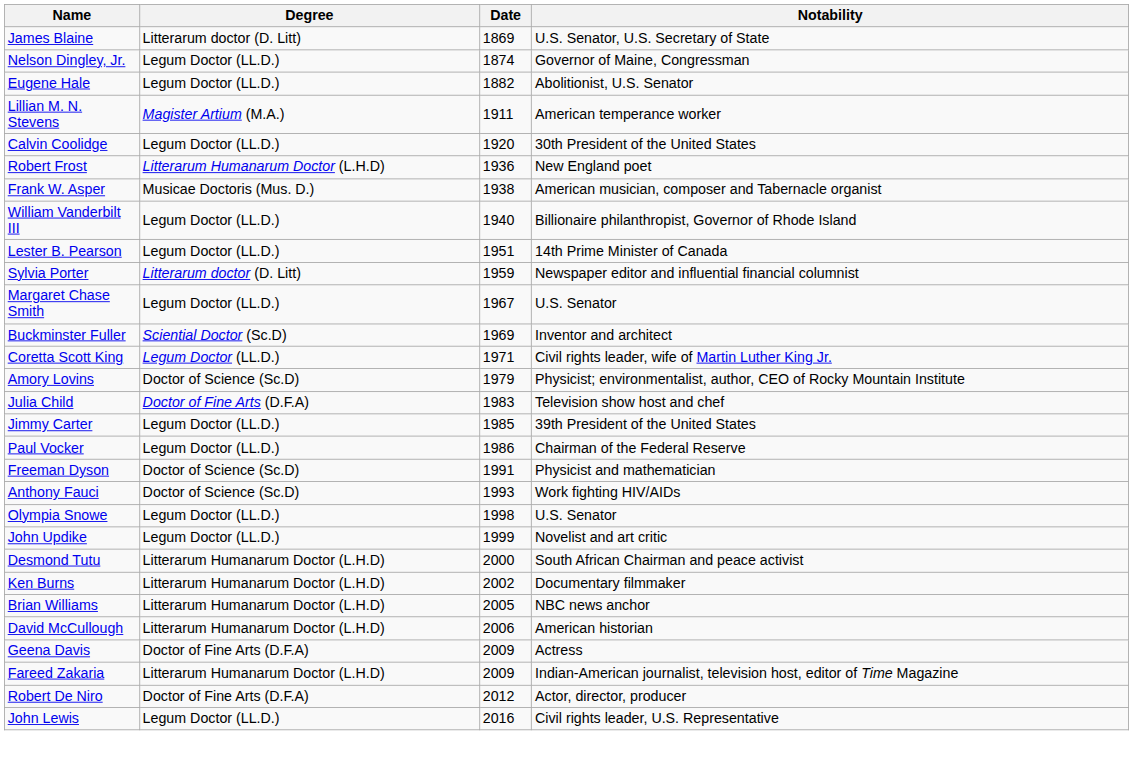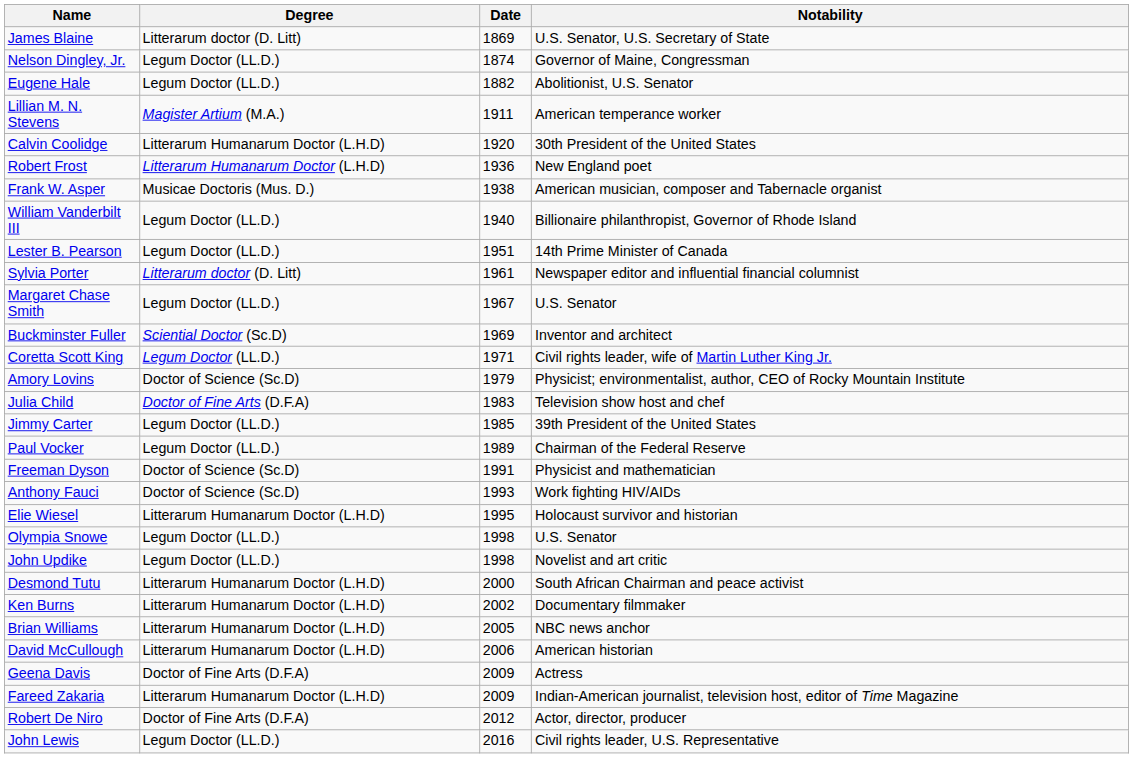 <table class="wikitable" style="width:100%">
 <tr>
 <th style="width:12%;">Name</th>
 <th style="width:*;">Degree</th>
 <th>Date</th>
 <th>Notability</th>
 </tr>
 <tr>
 <td><a href='#'>James Blaine</a></td>
 <td>Litterarum doctor (D. Litt)</td>
 <td>1869</td>
 <td>U.S. Senator, U.S. Secretary of State</td>
 </tr>
 <tr>
 <td><a href='#'>Nelson Dingley, Jr.</a></td>
 <td>Legum Doctor (LL.D.)</td>
 <td>1874</td>
 <td>Governor of Maine, Congressman</td>
 </tr>
 <tr>
 <td><a href='#'>Eugene Hale</a></td>
 <td>Legum Doctor (LL.D.)</td>
 <td>1882</td>
 <td>Abolitionist, U.S. Senator</td>
 </tr>
 <tr>
 <td><a href='#'>Lillian M. N. Stevens</a></td>
 <td><em><a href='#'>Magister Artium</a></em> (M.A.)</td>
 <td>1911</td>
 <td>American temperance worker</td>
 </tr>
 <tr>
 <td><a href='#'>Calvin Coolidge</a></td>
-<td>Legum Doctor (LL.D.)</td>
+<td>Litterarum Humanarum Doctor (L.H.D)</td>
 <td>1920</td>
 <td>30th President of the United States</td>
 </tr>
 <tr>
 <td><a href='#'>Robert Frost</a></td>
 <td><em><a href='#'>Litterarum Humanarum Doctor</a></em> (L.H.D)</td>
 <td>1936</td>
 <td>New England poet</td>
 </tr>
 <tr>
 <td><a href='#'>Frank W. Asper</a></td>
 <td>Musicae Doctoris (Mus. D.)</td>
 <td>1938</td>
 <td>American musician, composer and Tabernacle organist</td>
 </tr>
 <tr>
 <td><a href='#'>William Vanderbilt III</a></td>
 <td>Legum Doctor (LL.D.)</td>
 <td>1940</td>
 <td>Billionaire philanthropist, Governor of Rhode Island</td>
 </tr>
 <tr>
 <td><a href='#'>Lester B. Pearson</a></td>
 <td>Legum Doctor (LL.D.)</td>
 <td>1951</td>
 <td>14th Prime Minister of Canada</td>
 </tr>
 <tr>
 <td><a href='#'>Sylvia Porter</a></td>
 <td><em><a href='#'>Litterarum doctor</a></em> (D. Litt)</td>
-<td>1959</td>
+<td>1961</td>
 <td>Newspaper editor and influential financial columnist</td>
 </tr>
 <tr>
 <td><a href='#'>Margaret Chase Smith</a></td>
 <td>Legum Doctor (LL.D.)</td>
 <td>1967</td>
 <td>U.S. Senator</td>
 </tr>
 <tr>
 <td><a href='#'>Buckminster Fuller</a></td>
 <td><em><a href='#'>Sciential Doctor</a></em> (Sc.D)</td>
 <td>1969</td>
 <td>Inventor and architect</td>
 </tr>
 <tr>
 <td><a href='#'>Coretta Scott King</a></td>
 <td><em><a href='#'>Legum Doctor</a></em> (LL.D.)</td>
 <td>1971</td>
 <td>Civil rights leader, wife of <a href='#'>Martin Luther King Jr.</a></td>
 </tr>
 <tr>
 <td><a href='#'>Amory Lovins</a></td>
 <td>Doctor of Science (Sc.D)</td>
 <td>1979</td>
 <td>Physicist; environmentalist, author, CEO of Rocky Mountain Institute</td>
 </tr>
 <tr>
 <td><a href='#'>Julia Child</a></td>
 <td><em><a href='#'>Doctor of Fine Arts</a></em> (D.F.A)</td>
 <td>1983</td>
 <td>Television show host and chef</td>
 </tr>
 <tr>
 <td><a href='#'>Jimmy Carter</a></td>
 <td>Legum Doctor (LL.D.)</td>
 <td>1985</td>
 <td>39th President of the United States</td>
 </tr>
 <tr>
 <td><a href='#'>Paul Vocker</a></td>
 <td>Legum Doctor (LL.D.)</td>
-<td>1986</td>
+<td>1989</td>
 <td>Chairman of the Federal Reserve</td>
 </tr>
 <tr>
 <td><a href='#'>Freeman Dyson</a></td>
 <td>Doctor of Science (Sc.D)</td>
 <td>1991</td>
 <td>Physicist and mathematician</td>
 </tr>
 <tr>
 <td><a href='#'>Anthony Fauci</a></td>
 <td>Doctor of Science (Sc.D)</td>
 <td>1993</td>
 <td>Work fighting HIV/AIDs</td>
 </tr>
+<tr |->
+<td><a href='#'>Elie Wiesel</a></td>
+<td>Litterarum Humanarum Doctor (L.H.D)</td>
+<td>1995</td>
+<td>Holocaust survivor and historian</td>
+</tr>
 <tr>
 <td><a href='#'>Olympia Snowe</a></td>
 <td>Legum Doctor (LL.D.)</td>
 <td>1998</td>
 <td>U.S. Senator</td>
 </tr>
 <tr>
 <td><a href='#'>John Updike</a></td>
 <td>Legum Doctor (LL.D.)</td>
-<td>1999</td>
+<td>1998</td>
 <td>Novelist and art critic</td>
 </tr>
 <tr>
 <td><a href='#'>Desmond Tutu</a></td>
 <td>Litterarum Humanarum Doctor (L.H.D)</td>
 <td>2000</td>
 <td>South African Chairman and peace activist</td>
 </tr>
 <tr>
 <td><a href='#'>Ken Burns</a></td>
 <td>Litterarum Humanarum Doctor (L.H.D)</td>
 <td>2002</td>
 <td>Documentary filmmaker</td>
 </tr>
 <tr>
 <td><a href='#'>Brian Williams</a></td>
 <td>Litterarum Humanarum Doctor (L.H.D)</td>
 <td>2005</td>
 <td>NBC news anchor</td>
 </tr>
 <tr>
 <td><a href='#'>David McCullough</a></td>
 <td>Litterarum Humanarum Doctor (L.H.D)</td>
 <td>2006</td>
 <td>American historian</td>
 </tr>
 <tr>
 <td><a href='#'>Geena Davis</a></td>
 <td>Doctor of Fine Arts (D.F.A)</td>
 <td>2009</td>
 <td>Actress</td>
 </tr>
 <tr>
 <td><a href='#'>Fareed Zakaria</a></td>
 <td>Litterarum Humanarum Doctor (L.H.D)</td>
 <td>2009</td>
 <td>Indian-American journalist, television host, editor of <em>Time</em> Magazine</td>
 </tr>
 <tr>
 <td><a href='#'>Robert De Niro</a></td>
 <td>Doctor of Fine Arts (D.F.A)</td>
 <td>2012</td>
 <td>Actor, director, producer</td>
 </tr>
 <tr>
 <td><a href='#'>John Lewis</a></td>
 <td>Legum Doctor (LL.D.)</td>
 <td>2016</td>
 <td>Civil rights leader, U.S. Representative</td>
 </tr>
 </table>
